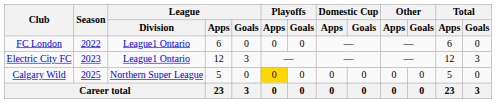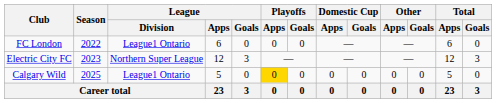 <table class="wikitable" style="text-align: center;">
 <tr>
 <th rowspan="2">Club</th>
 <th rowspan="2">Season</th>
 <th colspan="3">League</th>
 <th colspan="2">Playoffs</th>
 <th colspan="2">Domestic Cup</th>
 <th colspan="2">Other</th>
 <th colspan="2">Total</th>
 </tr>
 <tr>
 <th>Division</th>
 <th>Apps</th>
 <th>Goals</th>
 <th>Apps</th>
 <th>Goals</th>
 <th>Apps</th>
 <th>Goals</th>
 <th>Apps</th>
 <th>Goals</th>
 <th>Apps</th>
 <th>Goals</th>
 </tr>
 <tr>
 <td><a href='#'>FC London</a></td>
 <td><a href='#'>2022</a></td>
 <td><a href='#'>League1 Ontario</a></td>
 <td>6</td>
 <td>0</td>
 <td>0</td>
 <td>0</td>
 <td colspan="2">—</td>
 <td colspan="2">—</td>
 <td>6</td>
 <td>0</td>
 </tr>
 <tr>
 <td><a href='#'>Electric City FC</a></td>
 <td><a href='#'>2023</a></td>
-<td><a href='#'>League1 Ontario</a></td>
+<td><a href='#'>Northern Super League</a></td>
 <td>12</td>
 <td>3</td>
 <td colspan="2">—</td>
 <td colspan="2">—</td>
 <td colspan="2">—</td>
 <td>12</td>
 <td>3</td>
 </tr>
 <tr>
 <td><a href='#'>Calgary Wild</a></td>
 <td><a href='#'>2025</a></td>
-<td><a href='#'>Northern Super League</a></td>
+<td><a href='#'>League1 Ontario</a></td>
 <td>5</td>
 <td>0</td>
 <td style="background: gold;">0</td>
 <td>0</td>
 <td>0</td>
 <td>0</td>
 <td>0</td>
 <td>0</td>
 <td>5</td>
 <td>0</td>
 </tr>
 <tr>
 <th colspan="3">Career total</th>
 <th>23</th>
 <th>3</th>
 <th>0</th>
 <th>0</th>
 <th>0</th>
 <th>0</th>
 <th>0</th>
 <th>0</th>
 <th>23</th>
 <th>3</th>
 </tr>
 </table>
